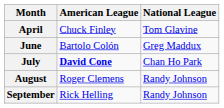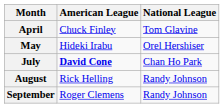 <table class="wikitable">
 <tr>
 <th>Month</th>
 <th>American League</th>
 <th>National League</th>
 </tr>
 <tr>
 <th>April</th>
 <td><a href='#'>Chuck Finley</a></td>
 <td><a href='#'>Tom Glavine</a></td>
 </tr>
 <tr>
-<th>June</th>
-<td><a href='#'>Bartolo Colón</a></td>
-<td><a href='#'>Greg Maddux</a></td>
+<th>May</th>
+<td><a href='#'>Hideki Irabu</a></td>
+<td><a href='#'>Orel Hershiser</a></td>
 </tr>
 <tr>
 <th>July</th>
 <td><strong><a href='#'>David Cone</a></strong></td>
 <td><a href='#'>Chan Ho Park</a></td>
 </tr>
 <tr>
 <th>August</th>
-<td><a href='#'>Roger Clemens</a></td>
+<td><a href='#'>Rick Helling</a></td>
 <td><a href='#'>Randy Johnson</a></td>
 </tr>
 <tr>
 <th>September</th>
-<td><a href='#'>Rick Helling</a></td>
+<td><a href='#'>Roger Clemens</a></td>
 <td><a href='#'>Randy Johnson</a></td>
 </tr>
 </table>
